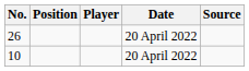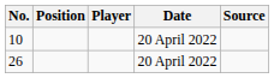 <table class="wikitable plainrowheaders sortable" style="text-align:center; text-align:left">
 <tr>
 <th scope="col">No.</th>
 <th scope="col">Position</th>
 <th scope="col">Player</th>
 <th><strong>Date</strong></th>
 <th><strong>Source</strong></th>
 </tr>
 <tr>
+<td>10</td>
+<td></td>
+<td></td>
+<td>20 April 2022</td>
+<td></td>
+</tr>
+<tr>
 <td>26</td>
 <td></td>
 <td></td>
 <td>20 April 2022</td>
 <td></td>
 </tr>
-<tr>
-<td>10</td>
-<td></td>
-<td></td>
-<td>20 April 2022</td>
-<td></td>
-</tr>
 </table>
